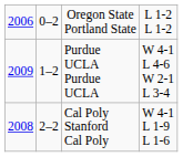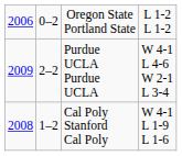 <table class="wikitable">
 <tr align="center">
 <td><a href='#'>2006</a></td>
 <td>0–2</td>
 <td>Oregon State<br>Portland State</td>
 <td>L 1-2<br>L 1-2</td>
 </tr>
 <tr>
 <td><a href='#'>2009</a></td>
-<td>1–2</td>
+<td>2–2</td>
 <td>Purdue<br>UCLA<br>Purdue<br>UCLA</td>
 <td>W 4-1<br>L 4-6<br>W 2-1<br>L 3-4</td>
 </tr>
 <tr>
 <td><a href='#'>2008</a></td>
-<td>2–2</td>
+<td>1–2</td>
 <td>Cal Poly<br>Stanford<br>Cal Poly</td>
 <td>W 4-1<br>L 1-9<br>L 1-6</td>
 </tr>
 </table>
